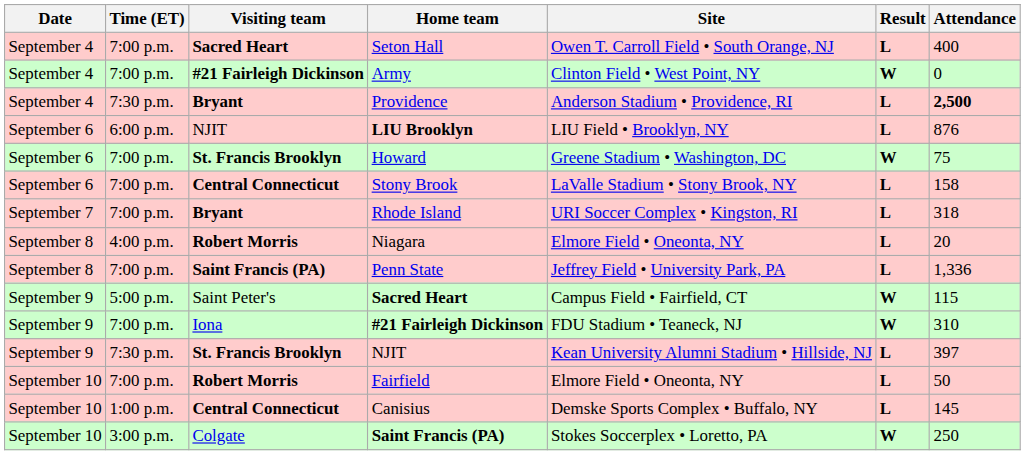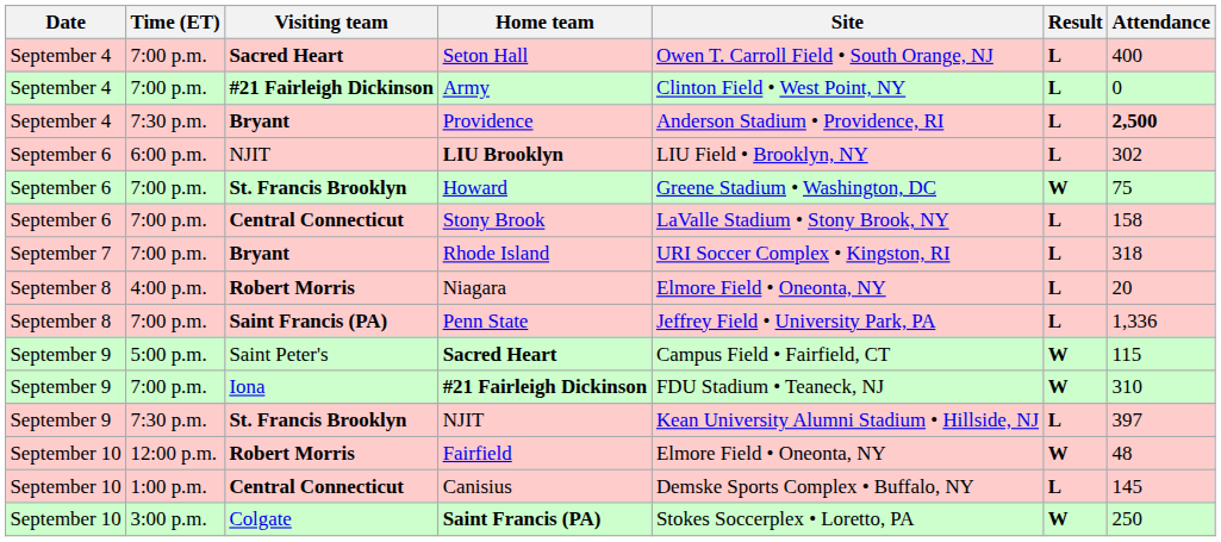 <table class="wikitable" style="font-size:95%;">
 <tr>
 <th>Date</th>
 <th>Time (ET)</th>
 <th>Visiting team</th>
 <th>Home team</th>
 <th>Site</th>
 <th>Result</th>
 <th>Attendance</th>
 </tr>
 <tr style="background:#fcc;">
 <td>September 4</td>
 <td>7:00 p.m.</td>
 <td><strong>Sacred Heart</strong></td>
 <td><a href='#'>Seton Hall</a></td>
 <td><a href='#'>Owen T. Carroll Field</a> • <a href='#'>South Orange, NJ</a></td>
 <td><strong>L</strong> </td>
 <td>400</td>
 </tr>
 <tr style="background:#cfc;">
 <td>September 4</td>
 <td>7:00 p.m.</td>
 <td><strong>#21 Fairleigh Dickinson</strong></td>
 <td><a href='#'>Army</a></td>
 <td><a href='#'>Clinton Field</a> • <a href='#'>West Point, NY</a></td>
-<td><strong>W</strong> </td>
+<td><strong>L</strong> </td>
 <td>0</td>
 </tr>
 <tr style="background:#fcc;">
 <td>September 4</td>
 <td>7:30 p.m.</td>
 <td><strong>Bryant</strong></td>
 <td><a href='#'>Providence</a></td>
 <td><a href='#'>Anderson Stadium</a> • <a href='#'>Providence, RI</a></td>
 <td><strong>L</strong> </td>
 <td><strong>2,500</strong></td>
 </tr>
 <tr style="background:#fcc;">
 <td>September 6</td>
 <td>6:00 p.m.</td>
 <td>NJIT</td>
 <td><strong>LIU Brooklyn</strong></td>
 <td>LIU Field • <a href='#'>Brooklyn, NY</a></td>
 <td><strong>L</strong> </td>
-<td>876</td>
+<td>302</td>
 </tr>
 <tr style="background:#cfc;">
 <td>September 6</td>
 <td>7:00 p.m.</td>
 <td><strong>St. Francis Brooklyn</strong></td>
 <td><a href='#'>Howard</a></td>
 <td><a href='#'>Greene Stadium</a> • <a href='#'>Washington, DC</a></td>
 <td><strong>W</strong> </td>
 <td>75</td>
 </tr>
 <tr style="background:#fcc;">
 <td>September 6</td>
 <td>7:00 p.m.</td>
 <td><strong>Central Connecticut</strong></td>
 <td><a href='#'>Stony Brook</a></td>
 <td><a href='#'>LaValle Stadium</a> • <a href='#'>Stony Brook, NY</a></td>
 <td><strong>L</strong> </td>
 <td>158</td>
 </tr>
 <tr style="background:#fcc;">
 <td>September 7</td>
 <td>7:00 p.m.</td>
 <td><strong>Bryant</strong></td>
 <td><a href='#'>Rhode Island</a></td>
 <td><a href='#'>URI Soccer Complex</a> • <a href='#'>Kingston, RI</a></td>
 <td><strong>L</strong> </td>
 <td>318</td>
 </tr>
 <tr style="background:#fcc;">
 <td>September 8</td>
 <td>4:00 p.m.</td>
 <td><strong>Robert Morris</strong></td>
 <td>Niagara</td>
 <td><a href='#'>Elmore Field</a> • <a href='#'>Oneonta, NY</a><br></td>
 <td><strong>L</strong> </td>
 <td>20</td>
 </tr>
 <tr style="background:#fcc;">
 <td>September 8</td>
 <td>7:00 p.m.</td>
 <td><strong>Saint Francis (PA)</strong></td>
 <td><a href='#'>Penn State</a></td>
 <td><a href='#'>Jeffrey Field</a> • <a href='#'>University Park, PA</a></td>
 <td><strong>L</strong> </td>
 <td>1,336</td>
 </tr>
 <tr style="background:#cfc;">
 <td>September 9</td>
 <td>5:00 p.m.</td>
 <td>Saint Peter's</td>
 <td><strong>Sacred Heart</strong></td>
 <td>Campus Field • Fairfield, CT</td>
 <td><strong>W</strong> </td>
 <td>115</td>
 </tr>
 <tr style="background:#cfc;">
 <td>September 9</td>
 <td>7:00 p.m.</td>
 <td><a href='#'>Iona</a></td>
 <td><strong>#21 Fairleigh Dickinson</strong></td>
 <td>FDU Stadium • Teaneck, NJ</td>
 <td><strong>W</strong> </td>
 <td>310</td>
 </tr>
 <tr style="background:#fcc;">
 <td>September 9</td>
 <td>7:30 p.m.</td>
 <td><strong>St. Francis Brooklyn</strong></td>
 <td>NJIT</td>
 <td><a href='#'>Kean University Alumni Stadium</a> • <a href='#'>Hillside, NJ</a></td>
 <td><strong>L</strong> </td>
 <td>397</td>
 </tr>
 <tr style="background:#fcc;">
 <td>September 10</td>
-<td>7:00 p.m.</td>
+<td>12:00 p.m.</td>
 <td><strong>Robert Morris</strong></td>
 <td><a href='#'>Fairfield</a></td>
 <td>Elmore Field • Oneonta, NY<br></td>
-<td><strong>L</strong> </td>
-<td>50</td>
+<td><strong>W</strong> </td>
+<td>48</td>
 </tr>
 <tr style="background:#fcc;">
 <td>September 10</td>
 <td>1:00 p.m.</td>
 <td><strong>Central Connecticut</strong></td>
 <td>Canisius</td>
 <td>Demske Sports Complex • Buffalo, NY</td>
 <td><strong>L</strong> </td>
 <td>145</td>
 </tr>
 <tr style="background:#cfc;">
 <td>September 10</td>
 <td>3:00 p.m.</td>
 <td><a href='#'>Colgate</a></td>
 <td><strong>Saint Francis (PA)</strong></td>
 <td>Stokes Soccerplex • Loretto, PA</td>
 <td><strong>W</strong> </td>
 <td>250</td>
 </tr>
 </table>
